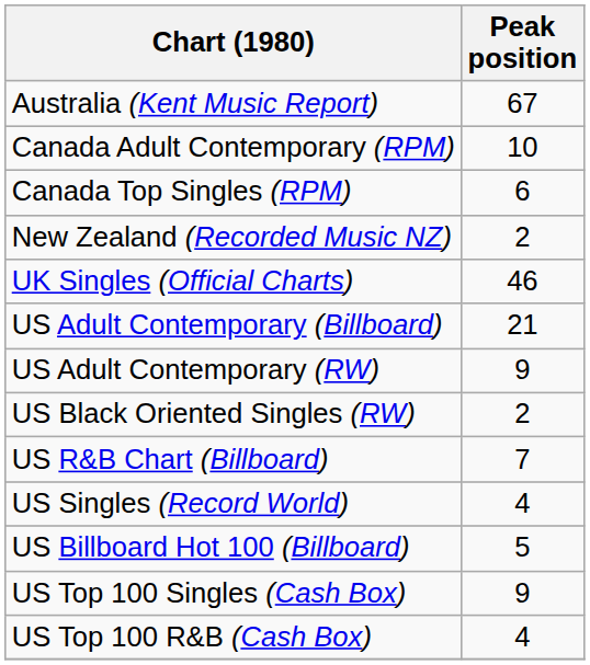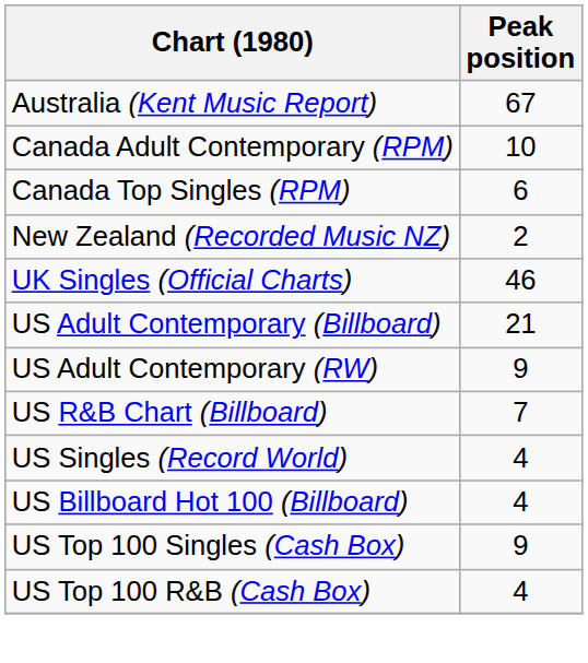 <table class="wikitable sortable">
 <tr>
 <th>Chart (1980)</th>
 <th>Peak<br>position</th>
 </tr>
 <tr>
 <td>Australia <em>(<a href='#'>Kent Music Report</a>)</em></td>
 <td style="text-align:center;">67</td>
 </tr>
 <tr>
 <td>Canada Adult Contemporary <em>(<a href='#'>RPM</a>)</em></td>
 <td style="text-align:center;">10</td>
 </tr>
 <tr>
 <td>Canada Top Singles <em>(<a href='#'>RPM</a>)</em></td>
 <td style="text-align:center;">6</td>
 </tr>
 <tr>
 <td>New Zealand <em>(<a href='#'>Recorded Music NZ</a>)</em></td>
 <td style="text-align:center;">2</td>
 </tr>
 <tr>
 <td><a href='#'>UK Singles</a> <em>(<a href='#'>Official Charts</a>)</em></td>
 <td style="text-align:center;">46</td>
 </tr>
 <tr>
 <td>US <a href='#'>Adult Contemporary</a> <em>(<a href='#'>Billboard</a>)</em></td>
 <td style="text-align:center;">21</td>
 </tr>
 <tr>
 <td>US Adult Contemporary <em>(<a href='#'>RW</a>)</em></td>
 <td style="text-align:center;">9</td>
 </tr>
 <tr>
-<td>US Black Oriented Singles <em>(<a href='#'>RW</a>)</em></td>
-<td style="text-align:center;">2</td>
-</tr>
-<tr>
 <td>US <a href='#'>R&B Chart</a> <em>(<a href='#'>Billboard</a>)</em></td>
 <td style="text-align:center;">7</td>
 </tr>
 <tr>
 <td>US Singles <em>(<a href='#'>Record World</a>)</em></td>
 <td style="text-align:center;">4</td>
 </tr>
 <tr>
 <td>US <a href='#'>Billboard Hot 100</a> <em>(<a href='#'>Billboard</a>)</em></td>
-<td style="text-align:center;">5</td>
+<td style="text-align:center;">4</td>
 </tr>
 <tr>
 <td>US Top 100 Singles <em>(<a href='#'>Cash Box</a>)</em></td>
 <td style="text-align:center;">9</td>
 </tr>
 <tr>
 <td>US Top 100 R&B <em>(<a href='#'>Cash Box</a>)</em></td>
 <td style="text-align:center;">4</td>
 </tr>
 <tr>
 </tr>
 </table>
